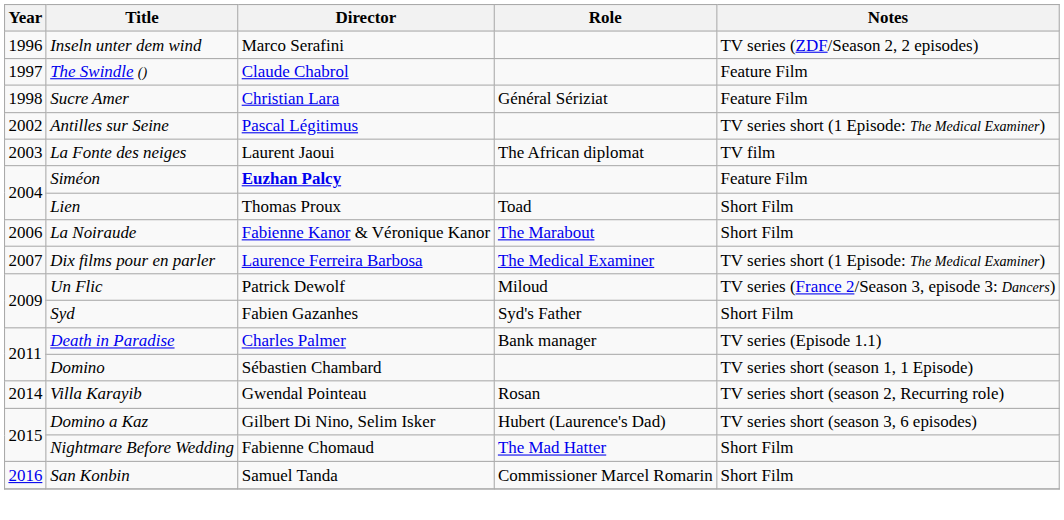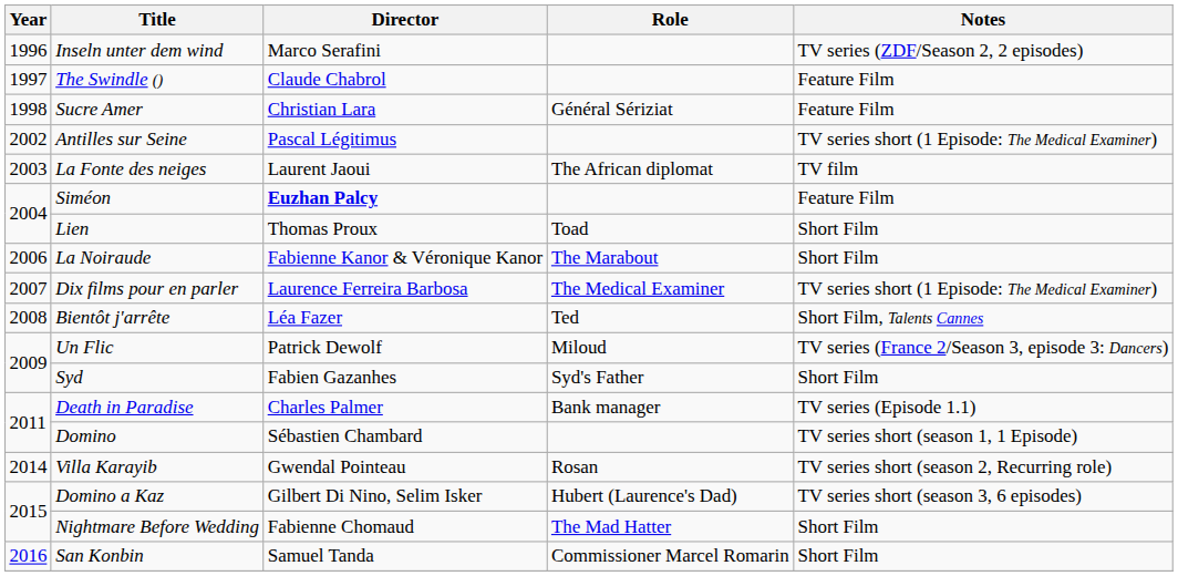 <table class="wikitable sortable">
 <tr>
 <th>Year</th>
 <th>Title</th>
 <th>Director</th>
 <th>Role</th>
 <th class="unsortable">Notes</th>
 </tr>
 <tr>
 <td rowspan=1>1996</td>
 <td><em>Inseln unter dem wind</em></td>
 <td>Marco Serafini</td>
 <td></td>
 <td>TV series (<a href='#'>ZDF</a>/Season 2, 2 episodes)</td>
 </tr>
 <tr>
 <td rowspan=1>1997</td>
 <td><em><a href='#'>The Swindle</a> <small>()</small></em></td>
 <td><a href='#'>Claude Chabrol</a></td>
 <td></td>
 <td>Feature Film</td>
 </tr>
 <tr>
 <td rowspan=1>1998</td>
 <td><em>Sucre Amer</em></td>
 <td><a href='#'>Christian Lara</a></td>
 <td>Général Sériziat</td>
 <td>Feature Film</td>
 </tr>
 <tr>
 <td rowspan=1>2002</td>
 <td><em>Antilles sur Seine</em></td>
 <td><a href='#'>Pascal Légitimus</a></td>
 <td></td>
 <td>TV series short (1 Episode:  <small><em>The Medical Examiner</em></small>)</td>
 </tr>
 <tr>
 <td rowspan=1>2003</td>
 <td><em>La Fonte des neiges</em></td>
 <td>Laurent Jaoui</td>
 <td>The African diplomat</td>
 <td>TV film</td>
 </tr>
 <tr>
 <td rowspan=2>2004</td>
 <td><em>Siméon</em></td>
 <td><strong><a href='#'>Euzhan Palcy</a></strong></td>
 <td></td>
 <td>Feature Film</td>
 </tr>
 <tr>
 <td><em>Lien</em></td>
 <td>Thomas Proux</td>
 <td>Toad</td>
 <td>Short Film</td>
 </tr>
 <tr>
 <td rowspan=1>2006</td>
 <td><em>La Noiraude</em></td>
 <td><a href='#'>Fabienne Kanor</a> & Véronique Kanor</td>
 <td><a href='#'>The Marabout</a></td>
 <td>Short Film</td>
 </tr>
 <tr>
 <td rowspan=1>2007</td>
 <td><em>Dix films pour en parler</em></td>
 <td><a href='#'>Laurence Ferreira Barbosa</a></td>
 <td><a href='#'>The Medical Examiner</a></td>
 <td>TV series short (1 Episode:  <small><em>The Medical Examiner</em></small>)</td>
 </tr>
 <tr>
+<td rowspan=1>2008</td>
+<td><em>Bientôt j'arrête</em></td>
+<td><a href='#'>Léa Fazer</a></td>
+<td>Ted</td>
+<td>Short Film, <small> <em>Talents <a href='#'>Cannes</a></em> </small></td>
+</tr>
+<tr>
 <td rowspan=2>2009</td>
 <td><em>Un Flic</em></td>
 <td>Patrick Dewolf</td>
 <td>Miloud</td>
 <td>TV series (<a href='#'>France 2</a>/Season 3, episode 3: <small><em>Dancers</em></small>)</td>
 </tr>
 <tr>
 <td><em>Syd</em></td>
 <td>Fabien Gazanhes</td>
 <td>Syd's Father</td>
 <td>Short Film</td>
 </tr>
 <tr>
 <td rowspan=2>2011</td>
 <td><a href='#'><em>Death in Paradise</em></a></td>
 <td><a href='#'>Charles Palmer</a></td>
 <td>Bank manager</td>
 <td>TV series (Episode 1.1)</td>
 </tr>
 <tr>
 <td><em>Domino</em></td>
 <td>Sébastien Chambard</td>
 <td></td>
 <td>TV series short (season 1, 1 Episode)</td>
 </tr>
 <tr>
 <td rowspan=1>2014</td>
 <td><em>Villa Karayib</em></td>
 <td>Gwendal Pointeau</td>
 <td>Rosan</td>
 <td>TV series short (season 2, Recurring role)</td>
 </tr>
 <tr>
 <td rowspan=2>2015</td>
 <td><em>Domino a Kaz</em></td>
 <td>Gilbert Di Nino, Selim Isker</td>
 <td>Hubert (Laurence's Dad)</td>
 <td>TV series short (season 3, 6 episodes)</td>
 </tr>
 <tr>
 <td><em>Nightmare Before Wedding</em></td>
 <td>Fabienne Chomaud</td>
 <td><a href='#'>The Mad Hatter</a></td>
 <td>Short Film</td>
 </tr>
 <tr>
 <td rowspan=1><a href='#'>2016</a></td>
 <td><em>San Konbin</em></td>
 <td>Samuel Tanda</td>
 <td>Commissioner Marcel Romarin</td>
 <td>Short Film</td>
 </tr>
 <tr>
 </tr>
 </table>
